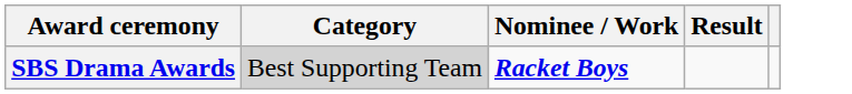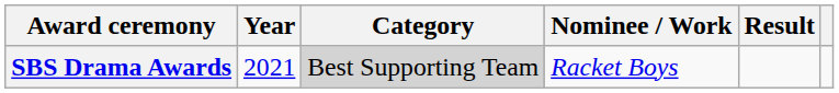 <table class="wikitable plainrowheaders sortable">
 <tr>
 <th scope="col">Award ceremony</th>
+<th scope="col">Year</th>
 <th scope="col">Category</th>
 <th scope="col">Nominee / Work</th>
 <th scope="col">Result</th>
 <th scope="col" class="unsortable"></th>
 </tr>
 <tr>
 <th scope="row"  rowspan="1"><a href='#'>SBS Drama Awards</a></th>
+<td rowspan="1"><a href='#'>2021</a></td>
 <td style="background: lightgrey;">Best Supporting Team</td>
-<td><strong><em><a href='#'>Racket Boys</a></em></strong></td>
+<td><em><a href='#'>Racket Boys</a></em></td>
 <td></td>
 <td style="text-align:center"></td>
 </tr>
 </table>
